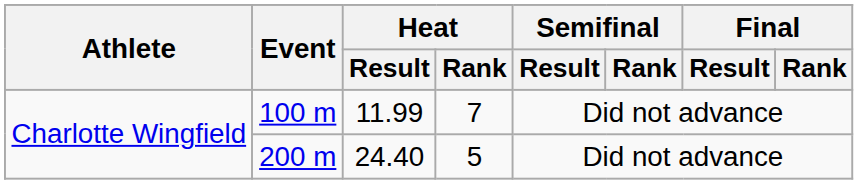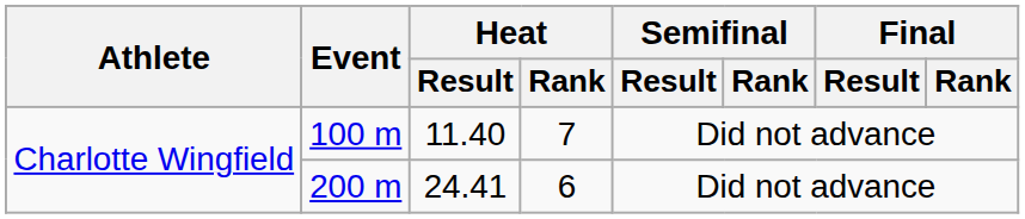 <table class="wikitable" style="font-size:90%">
 <tr>
 <th rowspan=2>Athlete</th>
 <th rowspan=2>Event</th>
 <th colspan=2>Heat</th>
 <th colspan=2>Semifinal</th>
 <th colspan=2>Final</th>
 </tr>
 <tr style="font-size:95%">
 <th>Result</th>
 <th>Rank</th>
 <th>Result</th>
 <th>Rank</th>
 <th>Result</th>
 <th>Rank</th>
 </tr>
 <tr align=center>
 <td align=left rowspan=2><a href='#'>Charlotte Wingfield</a></td>
 <td align=left><a href='#'>100 m</a></td>
-<td>11.99</td>
+<td>11.40</td>
 <td>7</td>
 <td colspan=4>Did not advance</td>
 </tr>
 <tr align=center>
 <td align=left><a href='#'>200 m</a></td>
-<td>24.40</td>
-<td>5</td>
+<td>24.41</td>
+<td>6</td>
 <td colspan=4>Did not advance</td>
 </tr>
 </table>
